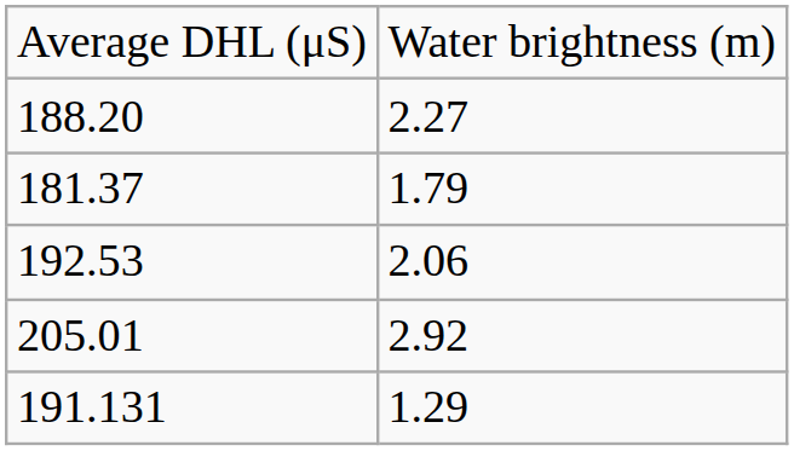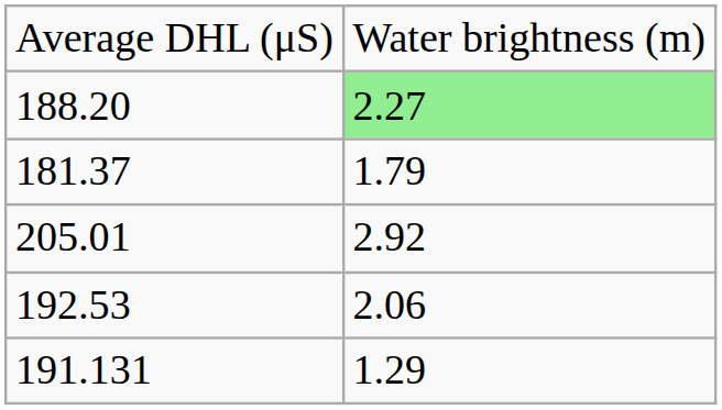 <table class="wikitable">
 <tr>
 <td>Average DHL (μS)</td>
 <td>Water brightness (m)</td>
 </tr>
 <tr>
 <td>188.20</td>
-<td>2.27</td>
+<td style="background: lightgreen;">2.27</td>
 </tr>
 <tr>
 <td>181.37</td>
 <td>1.79</td>
 </tr>
 <tr>
+<td>205.01</td>
+<td>2.92</td>
+</tr>
+<tr>
 <td>192.53</td>
 <td>2.06</td>
-</tr>
-<tr>
-<td>205.01</td>
-<td>2.92</td>
 </tr>
 <tr>
 <td>191.131</td>
 <td>1.29</td>
 </tr>
 </table>
